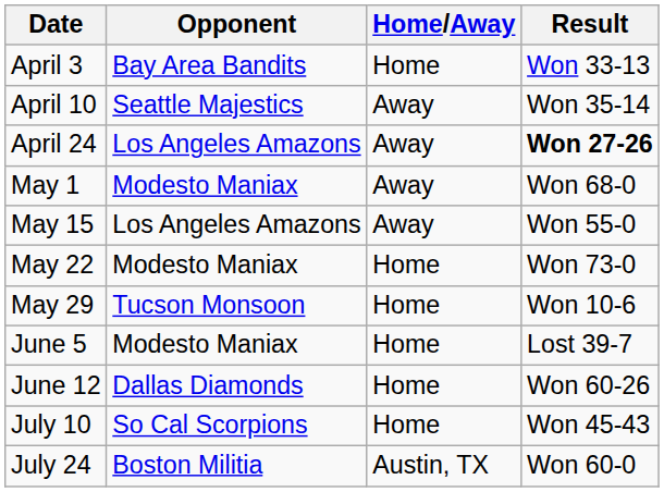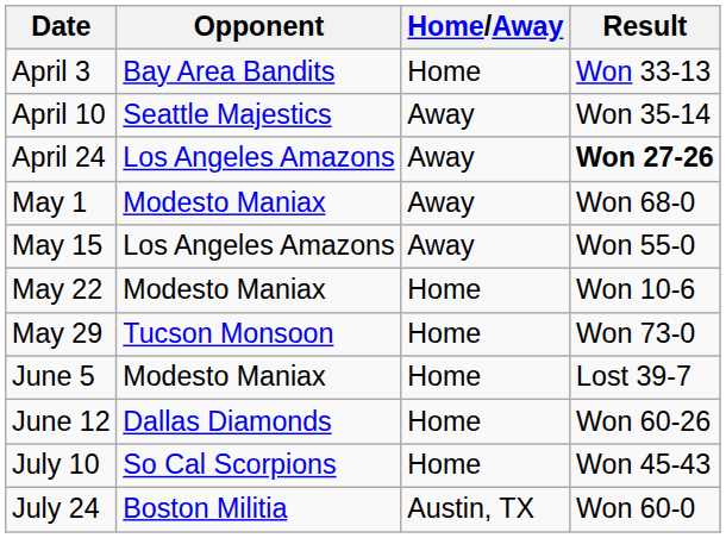 <table class="wikitable">
 <tr>
 <th>Date</th>
 <th>Opponent</th>
 <th><a href='#'>Home</a>/<a href='#'>Away</a></th>
 <th>Result</th>
 </tr>
 <tr>
 <td>April 3</td>
 <td><a href='#'>Bay Area Bandits</a></td>
 <td>Home</td>
 <td><a href='#'>Won</a> 33-13</td>
 </tr>
 <tr>
 <td>April 10</td>
 <td><a href='#'>Seattle Majestics</a></td>
 <td>Away</td>
 <td>Won 35-14</td>
 </tr>
 <tr>
 <td>April 24</td>
 <td><a href='#'>Los Angeles Amazons</a></td>
 <td>Away</td>
 <td><strong>Won 27-26</strong></td>
 </tr>
 <tr>
 <td>May 1</td>
 <td><a href='#'>Modesto Maniax</a></td>
 <td>Away</td>
 <td>Won 68-0</td>
 </tr>
 <tr>
 <td>May 15</td>
 <td>Los Angeles Amazons</td>
 <td>Away</td>
 <td>Won 55-0</td>
 </tr>
 <tr>
 <td>May 22</td>
 <td>Modesto Maniax</td>
 <td>Home</td>
-<td>Won 73-0</td>
+<td>Won 10-6</td>
 </tr>
 <tr>
 <td>May 29</td>
 <td><a href='#'>Tucson Monsoon</a></td>
 <td>Home</td>
-<td>Won 10-6</td>
+<td>Won 73-0</td>
 </tr>
 <tr>
 <td>June 5</td>
 <td>Modesto Maniax</td>
 <td>Home</td>
 <td>Lost  39-7</td>
 </tr>
 <tr>
 <td>June 12</td>
 <td><a href='#'>Dallas Diamonds</a></td>
 <td>Home</td>
 <td>Won 60-26</td>
 </tr>
 <tr>
 <td>July 10</td>
 <td><a href='#'>So Cal Scorpions</a></td>
 <td>Home</td>
 <td>Won 45-43</td>
 </tr>
 <tr>
 <td>July 24</td>
 <td><a href='#'>Boston Militia</a></td>
 <td>Austin, TX</td>
 <td>Won 60-0</td>
 </tr>
 </table>
